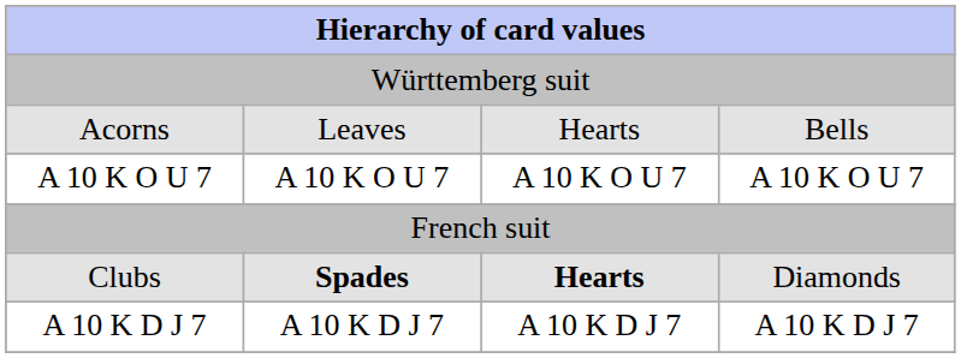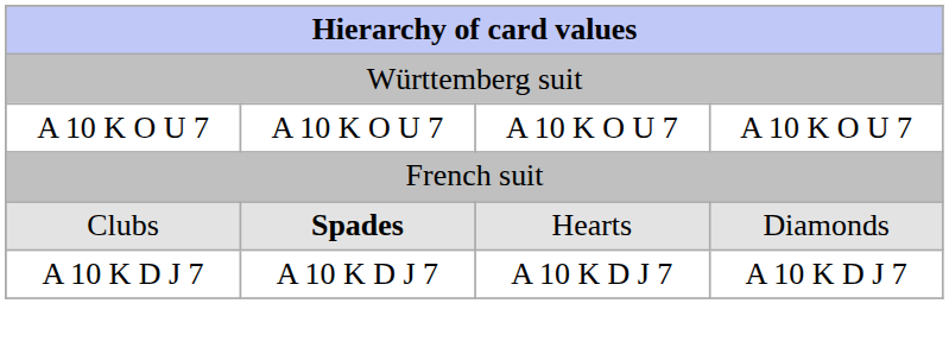 <table class="wikitable floatright" cellpadding="4"  style="background: #c0c0c0; border-spacing: 1px;">
 <tr align="center">
 <td style="background: #c0c8f8;" colspan="4" width="480"><strong>Hierarchy of card values</strong></td>
 </tr>
 <tr align="center">
 <td colspan="4">Württemberg suit</td>
-</tr>
-<tr align="center">
-<td style="background: #e3e3e3;">Acorns</td>
-<td style="background: #e3e3e3;">Leaves</td>
-<td style="background: #e3e3e3;">Hearts</td>
-<td style="background: #e3e3e3;">Bells</td>
 </tr>
 <tr align="center">
 <td style="background: #ffffff;">A 10 K O U 7</td>
 <td style="background: #ffffff;">A 10 K O U 7</td>
 <td style="background: #ffffff;">A 10 K O U 7</td>
 <td style="background: #ffffff;">A 10 K O U 7</td>
 </tr>
 <tr align="center">
 <td colspan="4">French suit</td>
 </tr>
 <tr align="center">
 <td style="background: #e3e3e3;">Clubs</td>
 <td style="background: #e3e3e3;"><strong>Spades</strong></td>
-<td style="background: #e3e3e3;"><strong>Hearts</strong></td>
+<td style="background: #e3e3e3;">Hearts</td>
 <td style="background: #e3e3e3;">Diamonds</td>
 </tr>
 <tr align="center">
 <td style="background: #ffffff;">A 10 K D J 7</td>
 <td style="background: #ffffff;">A 10 K D J 7</td>
 <td style="background: #ffffff;">A 10 K D J 7</td>
 <td style="background: #ffffff;">A 10 K D J 7</td>
 </tr>
 </table>
